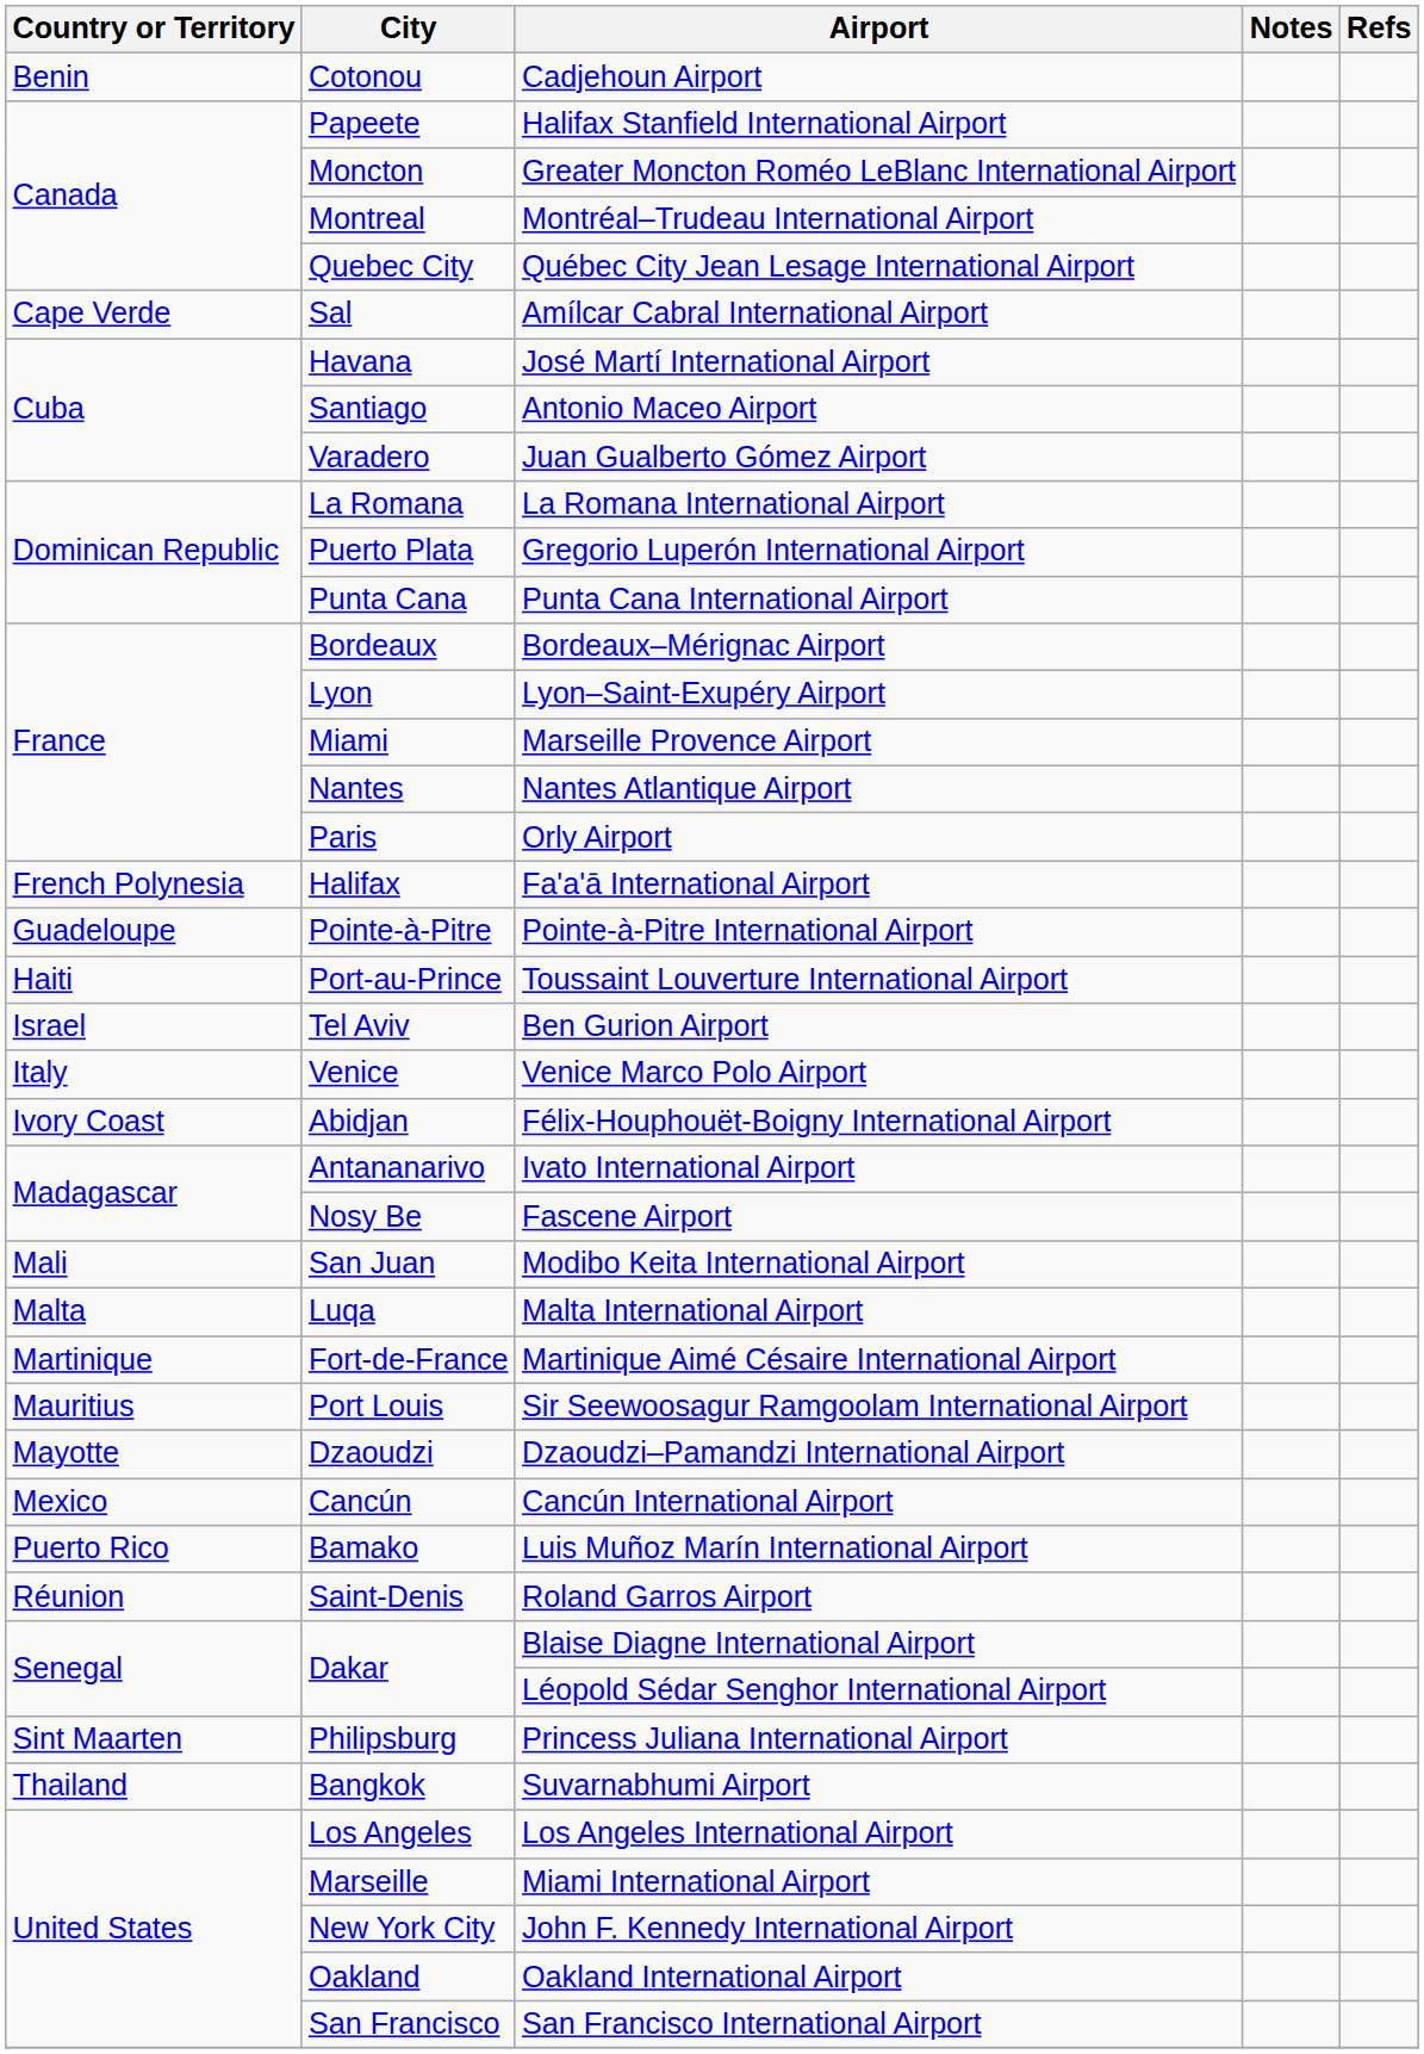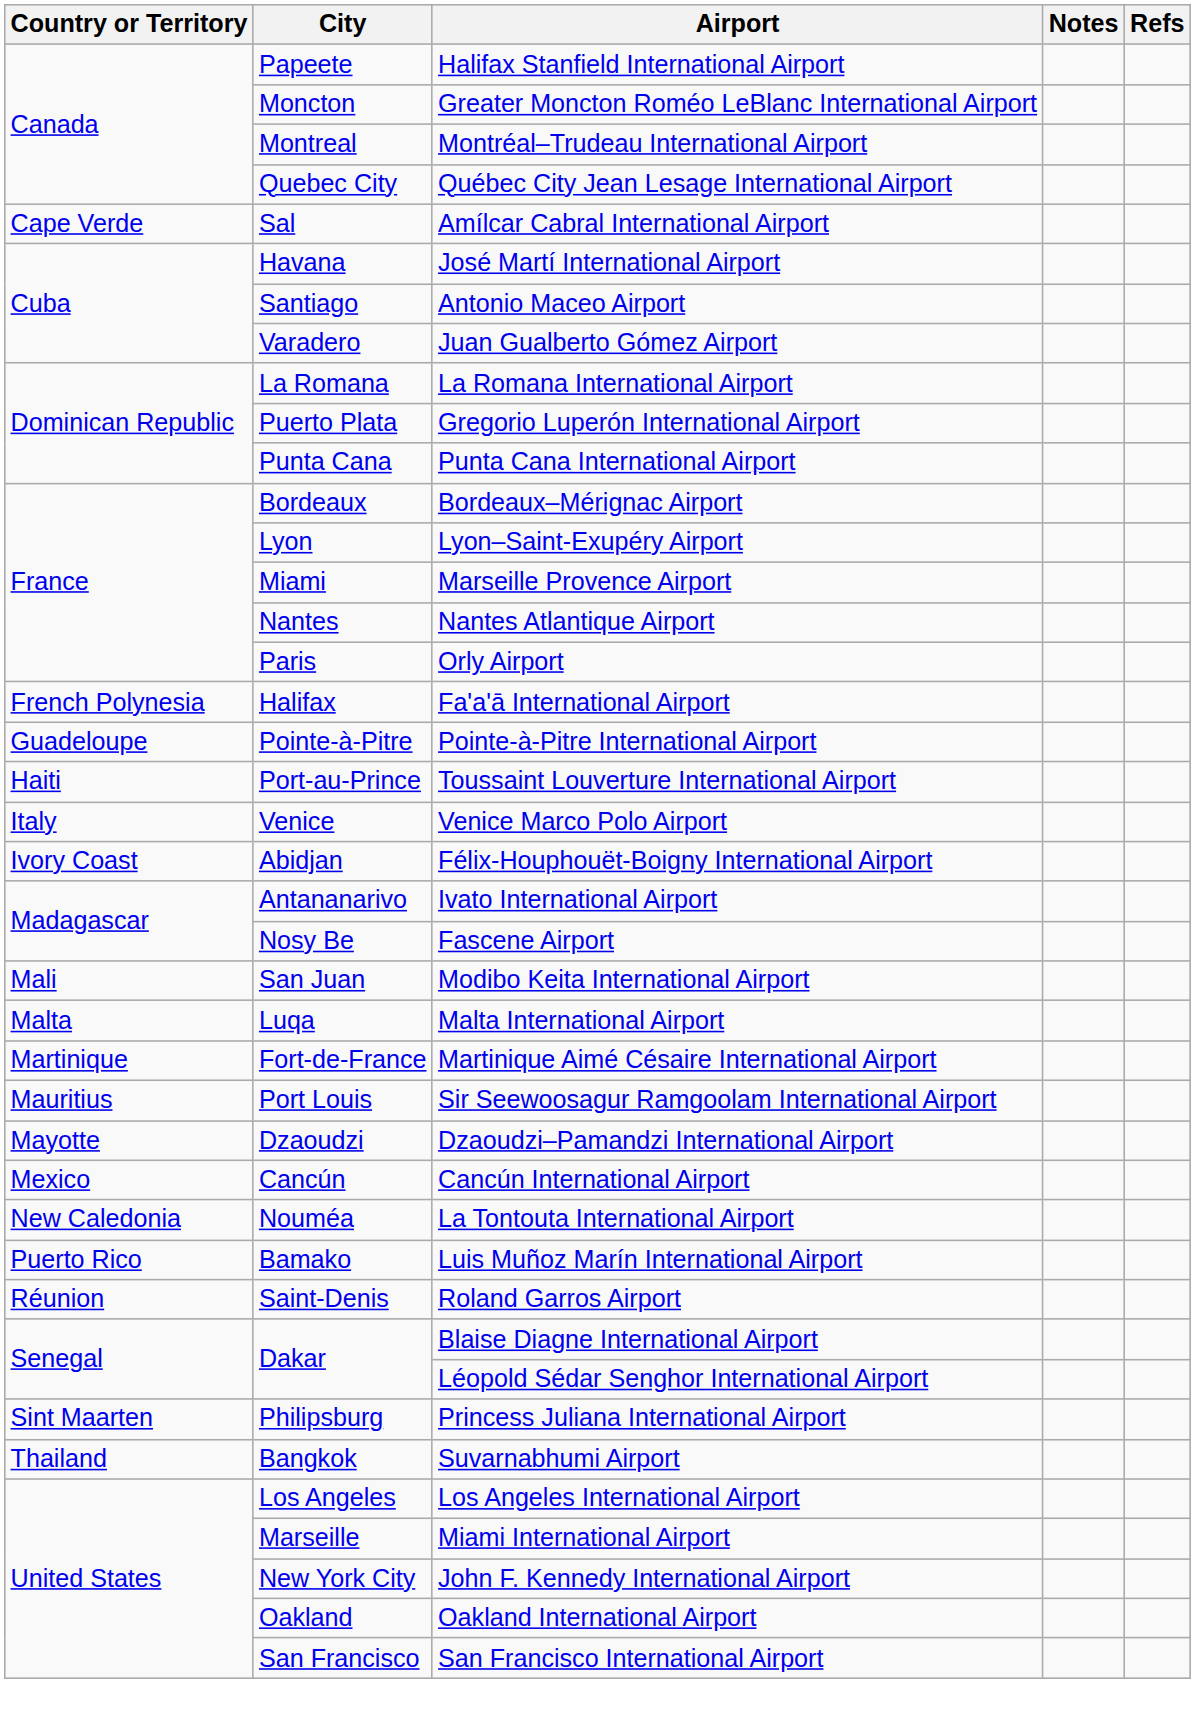 <table class="wikitable sortable">
 <tr>
 <th>Country or Territory</th>
 <th>City</th>
 <th>Airport</th>
 <th>Notes</th>
 <th class=unsortable>Refs</th>
-</tr>
-<tr>
-<td><a href='#'>Benin</a></td>
-<td><a href='#'>Cotonou</a></td>
-<td><a href='#'>Cadjehoun Airport</a></td>
-<td></td>
-<td align=center></td>
 </tr>
 <tr>
 <td rowspan="4"><a href='#'>Canada</a></td>
 <td><a href='#'>Papeete</a></td>
 <td><a href='#'>Halifax Stanfield International Airport</a></td>
 <td></td>
 <td align=center></td>
 </tr>
 <tr>
 <td><a href='#'>Moncton</a></td>
 <td><a href='#'>Greater Moncton Roméo LeBlanc International Airport</a></td>
 <td></td>
 <td align=center></td>
 </tr>
 <tr>
 <td><a href='#'>Montreal</a></td>
 <td><a href='#'>Montréal–Trudeau International Airport</a></td>
 <td></td>
 <td align=center></td>
 </tr>
 <tr>
 <td><a href='#'>Quebec City</a></td>
 <td><a href='#'>Québec City Jean Lesage International Airport</a></td>
 <td></td>
 <td align=center></td>
 </tr>
 <tr>
 <td><a href='#'>Cape Verde</a></td>
 <td><a href='#'>Sal</a></td>
 <td><a href='#'>Amílcar Cabral International Airport</a></td>
 <td></td>
 <td align=center></td>
 </tr>
 <tr>
 <td rowspan="3"><a href='#'>Cuba</a></td>
 <td><a href='#'>Havana</a></td>
 <td><a href='#'>José Martí International Airport</a></td>
 <td></td>
 <td align=center></td>
 </tr>
 <tr>
 <td><a href='#'>Santiago</a></td>
 <td><a href='#'>Antonio Maceo Airport</a></td>
 <td></td>
 <td align=center></td>
 </tr>
 <tr>
 <td><a href='#'>Varadero</a></td>
 <td><a href='#'>Juan Gualberto Gómez Airport</a></td>
 <td></td>
 <td align=center></td>
 </tr>
 <tr>
 <td rowspan="3"><a href='#'>Dominican Republic</a></td>
 <td><a href='#'>La Romana</a></td>
 <td><a href='#'>La Romana International Airport</a></td>
 <td></td>
 <td align=center></td>
 </tr>
 <tr>
 <td><a href='#'>Puerto Plata</a></td>
 <td><a href='#'>Gregorio Luperón International Airport</a></td>
 <td></td>
 <td align=center></td>
 </tr>
 <tr>
 <td><a href='#'>Punta Cana</a></td>
 <td><a href='#'>Punta Cana International Airport</a></td>
 <td></td>
 <td align=center></td>
 </tr>
 <tr>
 <td rowspan="5"><a href='#'>France</a></td>
 <td><a href='#'>Bordeaux</a></td>
 <td><a href='#'>Bordeaux–Mérignac Airport</a></td>
 <td></td>
 <td align=center></td>
 </tr>
 <tr>
 <td><a href='#'>Lyon</a></td>
 <td><a href='#'>Lyon–Saint-Exupéry Airport</a></td>
 <td align=center></td>
 <td align=center></td>
 </tr>
 <tr>
 <td><a href='#'>Miami</a></td>
 <td><a href='#'>Marseille Provence Airport</a></td>
 <td align=center></td>
 <td align=center></td>
 </tr>
 <tr>
 <td><a href='#'>Nantes</a></td>
 <td><a href='#'>Nantes Atlantique Airport</a></td>
 <td></td>
 <td align=center></td>
 </tr>
 <tr>
 <td><a href='#'>Paris</a></td>
 <td><a href='#'>Orly Airport</a></td>
 <td></td>
 <td align=center></td>
 </tr>
 <tr>
 <td><a href='#'>French Polynesia</a></td>
 <td><a href='#'>Halifax</a></td>
 <td><a href='#'>Fa'a'ā International Airport</a></td>
 <td></td>
 <td align=center></td>
 </tr>
 <tr>
 <td><a href='#'>Guadeloupe</a></td>
 <td><a href='#'>Pointe-à-Pitre</a></td>
 <td><a href='#'>Pointe-à-Pitre International Airport</a></td>
 <td align=center></td>
 <td align=center></td>
 </tr>
 <tr>
 <td><a href='#'>Haiti</a></td>
 <td><a href='#'>Port-au-Prince</a></td>
 <td><a href='#'>Toussaint Louverture International Airport</a></td>
 <td></td>
 <td align=center></td>
 </tr>
 <tr>
-<td><a href='#'>Israel</a></td>
-<td><a href='#'>Tel Aviv</a></td>
-<td><a href='#'>Ben Gurion Airport</a></td>
-<td></td>
-<td align=center></td>
-</tr>
-<tr>
 <td><a href='#'>Italy</a></td>
 <td><a href='#'>Venice</a></td>
 <td><a href='#'>Venice Marco Polo Airport</a></td>
 <td></td>
 <td align=center></td>
 </tr>
 <tr>
 <td><a href='#'>Ivory Coast</a></td>
 <td><a href='#'>Abidjan</a></td>
 <td><a href='#'>Félix-Houphouët-Boigny International Airport</a></td>
 <td></td>
 <td align=center></td>
 </tr>
 <tr>
 <td rowspan="2"><a href='#'>Madagascar</a></td>
 <td><a href='#'>Antananarivo</a></td>
 <td><a href='#'>Ivato International Airport</a></td>
 <td></td>
 <td align=center></td>
 </tr>
 <tr>
 <td><a href='#'>Nosy Be</a></td>
 <td><a href='#'>Fascene Airport</a></td>
 <td></td>
 <td align=center></td>
 </tr>
 <tr>
 <td><a href='#'>Mali</a></td>
 <td><a href='#'>San Juan</a></td>
 <td><a href='#'>Modibo Keita International Airport</a></td>
 <td></td>
 <td align=center></td>
 </tr>
 <tr>
 <td><a href='#'>Malta</a></td>
 <td><a href='#'>Luqa</a></td>
 <td><a href='#'>Malta International Airport</a></td>
 <td></td>
 <td align=center></td>
 </tr>
 <tr>
 <td><a href='#'>Martinique</a></td>
 <td><a href='#'>Fort-de-France</a></td>
 <td><a href='#'>Martinique Aimé Césaire International Airport</a></td>
 <td align=center></td>
 <td align=center></td>
 </tr>
 <tr>
 <td><a href='#'>Mauritius</a></td>
 <td><a href='#'>Port Louis</a></td>
 <td><a href='#'>Sir Seewoosagur Ramgoolam International Airport</a></td>
 <td align=center></td>
 <td align=center></td>
 </tr>
 <tr>
 <td><a href='#'>Mayotte</a></td>
 <td><a href='#'>Dzaoudzi</a></td>
 <td><a href='#'>Dzaoudzi–Pamandzi International Airport</a></td>
 <td align=center></td>
 <td align=center></td>
 </tr>
 <tr>
 <td><a href='#'>Mexico</a></td>
 <td><a href='#'>Cancún</a></td>
 <td><a href='#'>Cancún International Airport</a></td>
+<td></td>
+<td align=center></td>
+</tr>
+<tr>
+<td><a href='#'>New Caledonia</a></td>
+<td><a href='#'>Nouméa</a></td>
+<td><a href='#'>La Tontouta International Airport</a></td>
 <td></td>
 <td align=center></td>
 </tr>
 <tr>
 <td><a href='#'>Puerto Rico</a></td>
 <td><a href='#'>Bamako</a></td>
 <td><a href='#'>Luis Muñoz Marín International Airport</a></td>
 <td></td>
 <td align=center></td>
 </tr>
 <tr>
 <td><a href='#'>Réunion</a></td>
 <td><a href='#'>Saint-Denis</a></td>
 <td><a href='#'>Roland Garros Airport</a></td>
 <td align=center></td>
 <td align=center></td>
 </tr>
 <tr>
 <td rowspan="2"><a href='#'>Senegal</a></td>
 <td rowspan="2"><a href='#'>Dakar</a></td>
 <td><a href='#'>Blaise Diagne International Airport</a></td>
 <td></td>
 <td align=center></td>
 </tr>
 <tr>
 <td><a href='#'>Léopold Sédar Senghor International Airport</a></td>
 <td></td>
 <td align=center></td>
 </tr>
 <tr>
 <td><a href='#'>Sint Maarten</a></td>
 <td><a href='#'>Philipsburg</a></td>
 <td><a href='#'>Princess Juliana International Airport</a></td>
 <td></td>
 <td align=center></td>
 </tr>
 <tr>
 <td><a href='#'>Thailand</a></td>
 <td><a href='#'>Bangkok</a></td>
 <td><a href='#'>Suvarnabhumi Airport</a></td>
 <td></td>
 <td align=center></td>
 </tr>
 <tr>
 <td rowspan="5"><a href='#'>United States</a></td>
 <td><a href='#'>Los Angeles</a></td>
 <td><a href='#'>Los Angeles International Airport</a></td>
 <td></td>
 <td align=center></td>
 </tr>
 <tr>
 <td><a href='#'>Marseille</a></td>
 <td><a href='#'>Miami International Airport</a></td>
 <td></td>
 <td align=center></td>
 </tr>
 <tr>
 <td><a href='#'>New York City</a></td>
 <td><a href='#'>John F. Kennedy International Airport</a></td>
 <td></td>
 <td align=center></td>
 </tr>
 <tr>
 <td><a href='#'>Oakland</a></td>
 <td><a href='#'>Oakland International Airport</a></td>
 <td></td>
 <td align=center></td>
 </tr>
 <tr>
 <td><a href='#'>San Francisco</a></td>
 <td><a href='#'>San Francisco International Airport</a></td>
 <td></td>
 <td align=center></td>
 </tr>
 <tr>
 </tr>
 </table>
